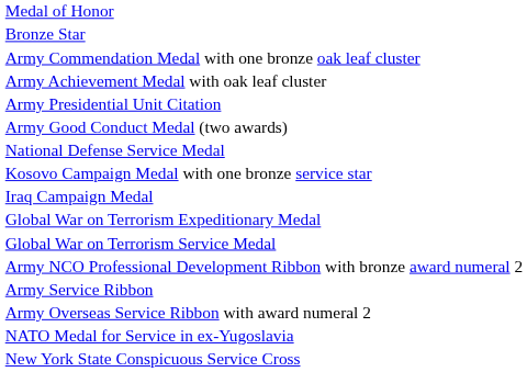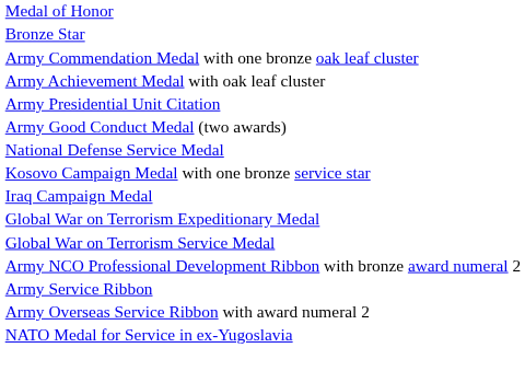 <table>
 <tr>
 <td></td>
 <td><a href='#'>Medal of Honor</a></td>
 </tr>
 <tr>
 <td></td>
 <td><a href='#'>Bronze Star</a></td>
 </tr>
 <tr>
 <td></td>
 <td><a href='#'>Army Commendation Medal</a> with one bronze <a href='#'>oak leaf cluster</a></td>
 </tr>
 <tr>
 <td></td>
 <td><a href='#'>Army Achievement Medal</a> with oak leaf cluster</td>
 </tr>
 <tr>
 <td></td>
 <td><a href='#'>Army Presidential Unit Citation</a></td>
 </tr>
 <tr>
 <td></td>
 <td><a href='#'>Army Good Conduct Medal</a> (two awards)</td>
 </tr>
 <tr>
 <td></td>
 <td><a href='#'>National Defense Service Medal</a></td>
 </tr>
 <tr>
 <td></td>
 <td><a href='#'>Kosovo Campaign Medal</a> with one bronze <a href='#'>service star</a></td>
 </tr>
 <tr>
 <td></td>
 <td><a href='#'>Iraq Campaign Medal</a></td>
 </tr>
 <tr>
 <td></td>
 <td><a href='#'>Global War on Terrorism Expeditionary Medal</a></td>
 </tr>
 <tr>
 <td></td>
 <td><a href='#'>Global War on Terrorism Service Medal</a></td>
 </tr>
 <tr>
 <td><span></span></td>
 <td><a href='#'>Army NCO Professional Development Ribbon</a> with bronze <a href='#'>award numeral</a> 2</td>
 </tr>
 <tr>
 <td></td>
 <td><a href='#'>Army Service Ribbon</a></td>
 </tr>
 <tr>
 <td><span></span></td>
 <td><a href='#'>Army Overseas Service Ribbon</a> with award numeral 2</td>
 </tr>
 <tr>
 <td></td>
 <td><a href='#'>NATO Medal for Service in ex-Yugoslavia</a></td>
 </tr>
-<tr>
-<td></td>
-<td><a href='#'>New York State Conspicuous Service Cross</a></td>
-</tr>
 </table>
